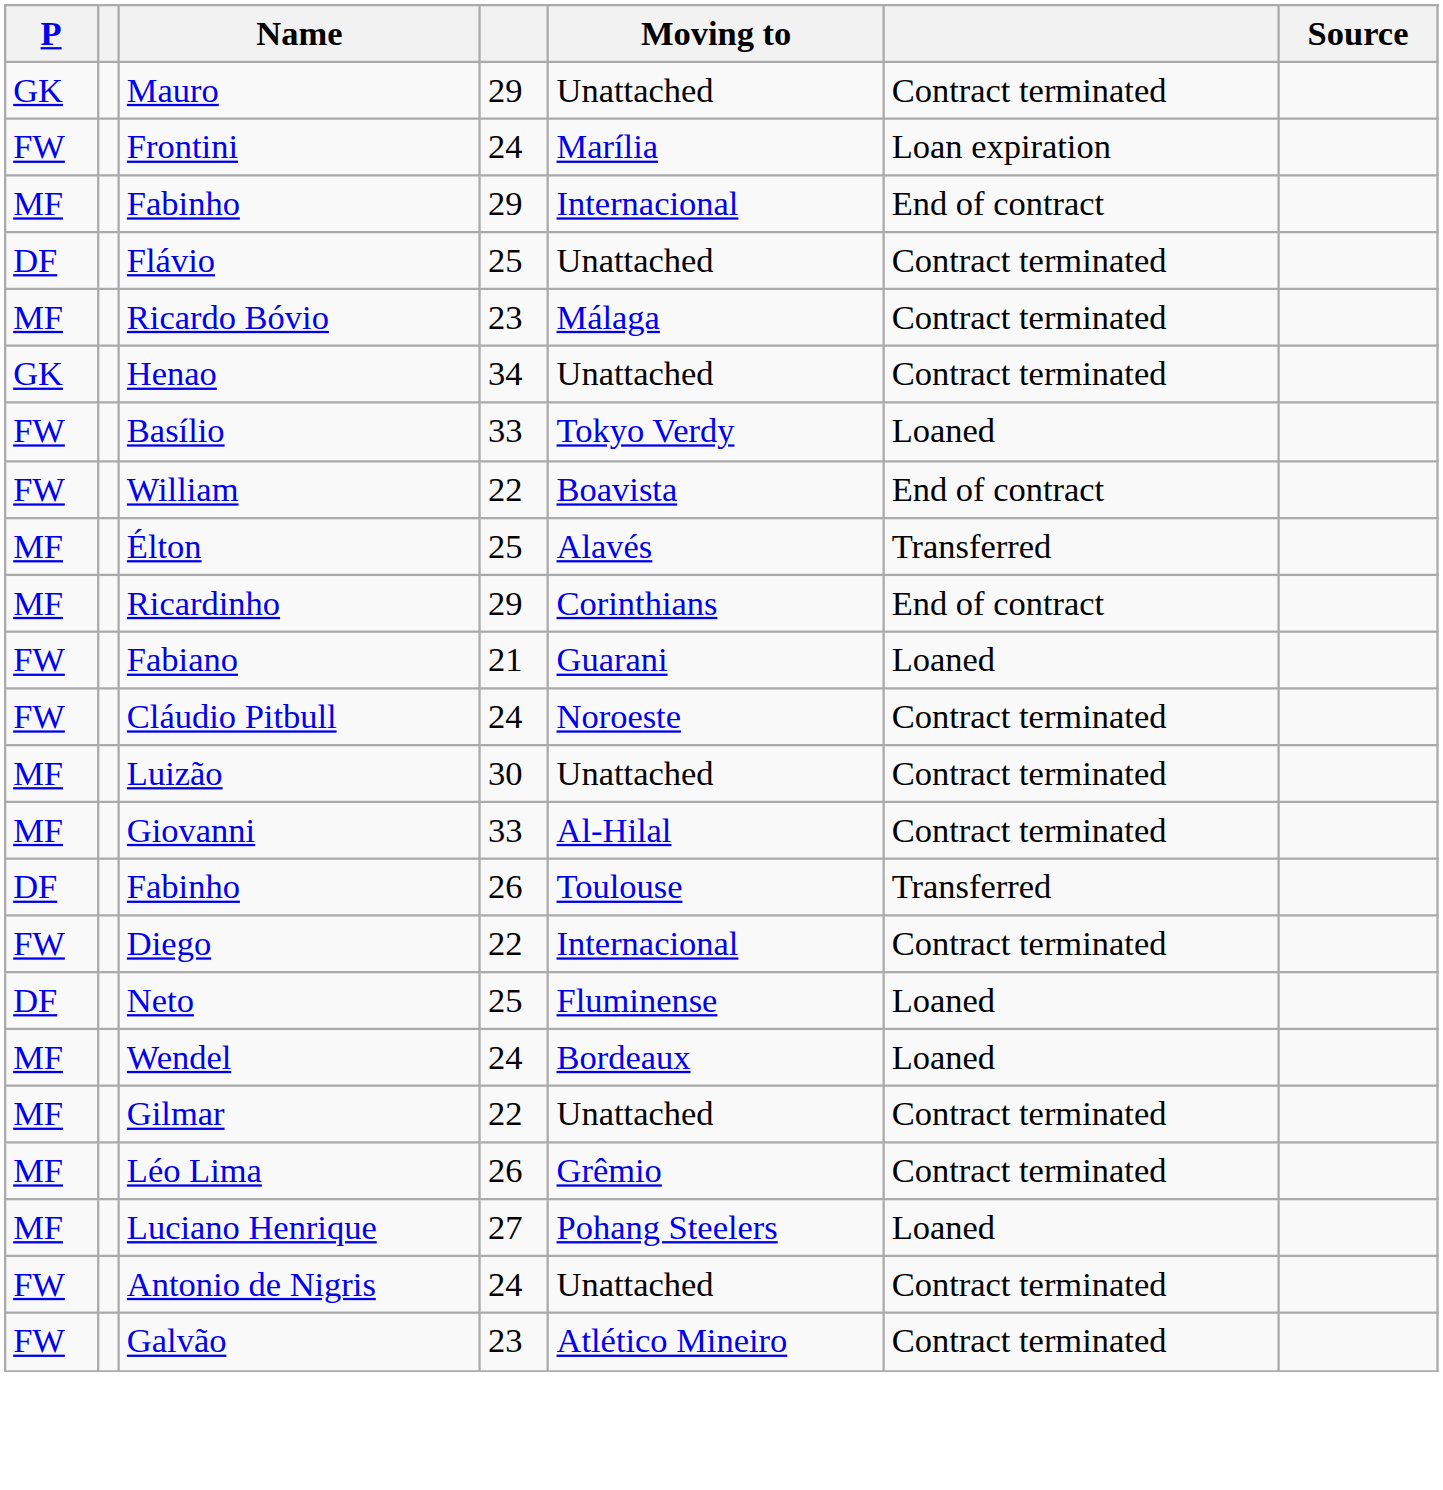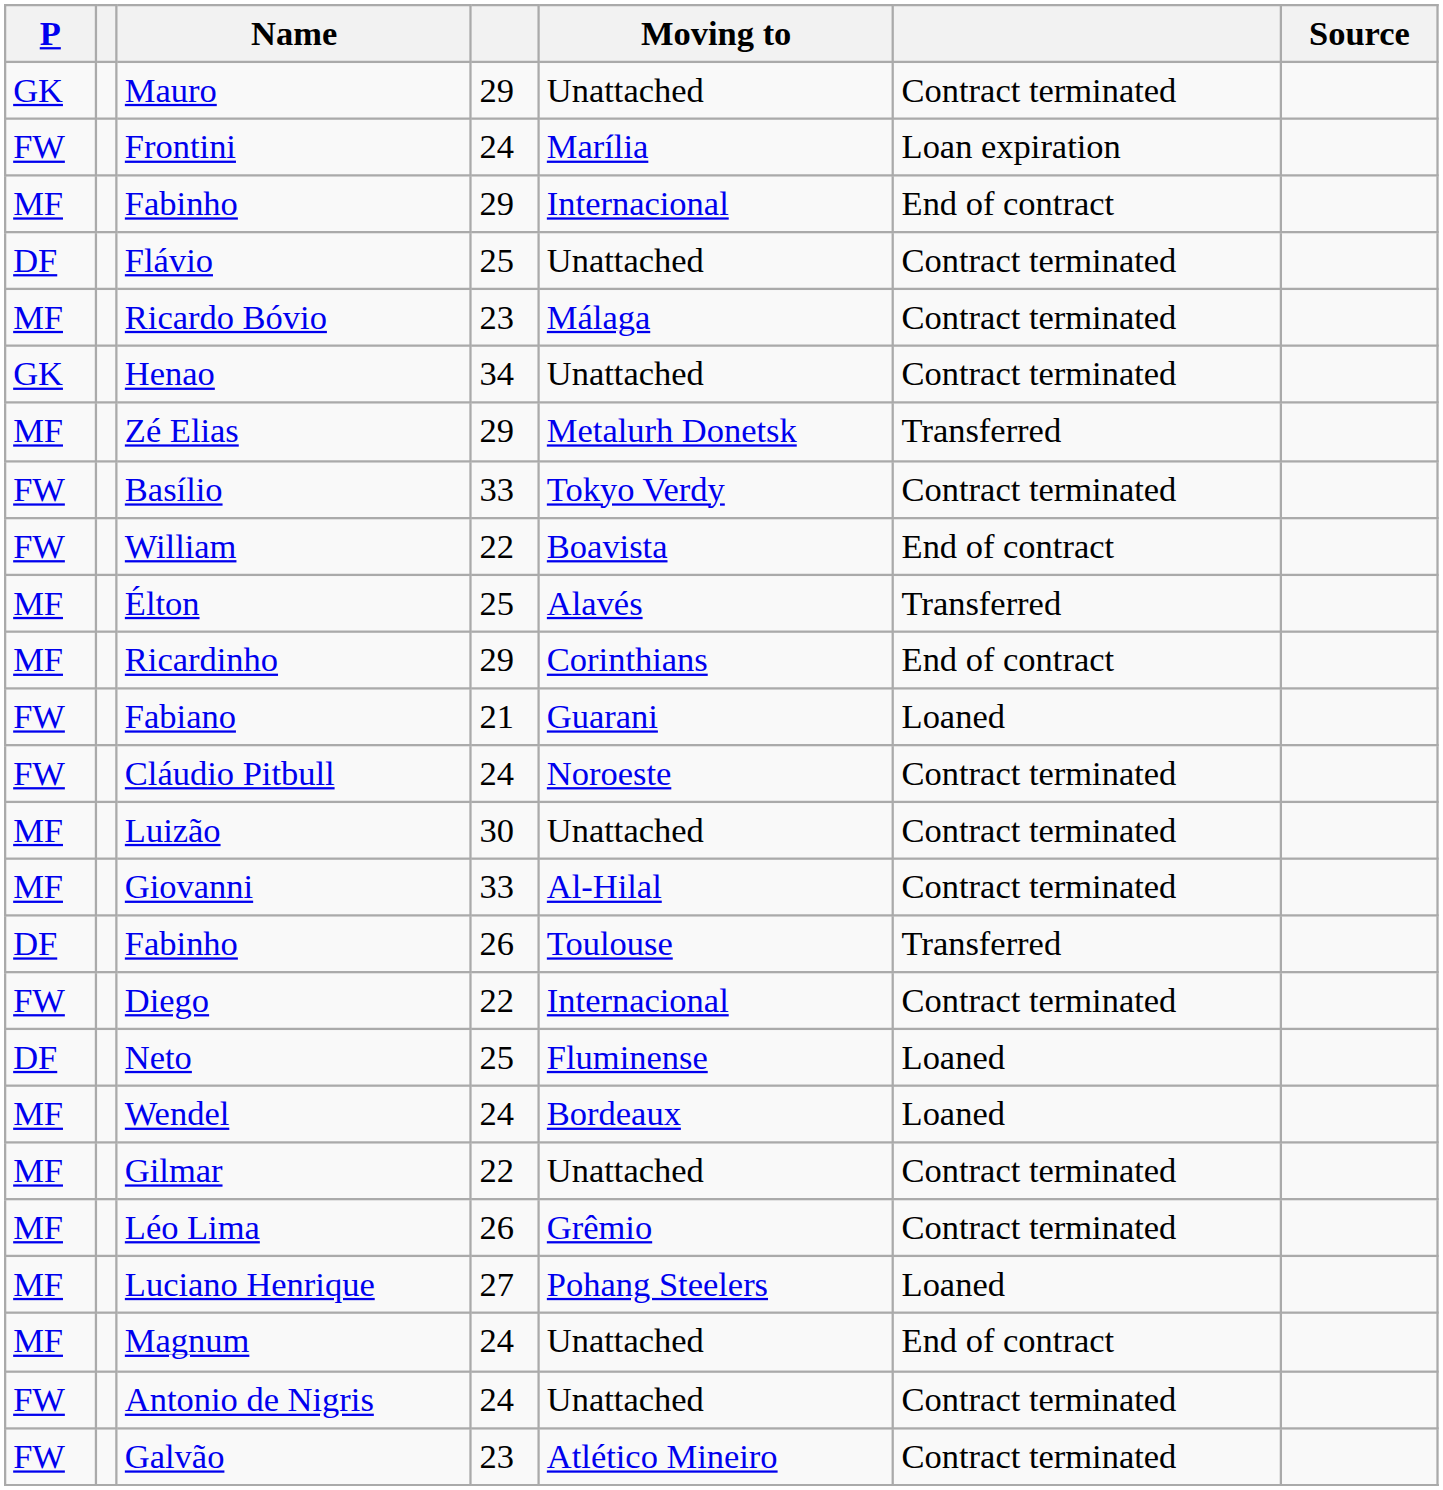 <table class="wikitable sortable" style="width:50%; text-align:center; font-size:95%; text-align:left;">
 <tr>
 <th><a href='#'>P</a></th>
 <th></th>
 <th>Name</th>
 <th></th>
 <th>Moving to</th>
 <th></th>
 <th>Source</th>
 </tr>
 <tr>
 <td><a href='#'>GK</a></td>
 <td></td>
 <td style="text-align:left;"><a href='#'>Mauro</a></td>
 <td>29</td>
 <td style="text-align:left;">Unattached</td>
 <td>Contract terminated</td>
 <td></td>
 </tr>
 <tr>
 <td><a href='#'>FW</a></td>
 <td></td>
 <td style="text-align:left;"><a href='#'>Frontini</a></td>
 <td>24</td>
 <td style="text-align:left;"><a href='#'>Marília</a></td>
 <td>Loan expiration</td>
 <td></td>
 </tr>
 <tr>
 <td><a href='#'>MF</a></td>
 <td></td>
 <td style="text-align:left;"><a href='#'>Fabinho</a></td>
 <td>29</td>
 <td style="text-align:left;"><a href='#'>Internacional</a></td>
 <td>End of contract</td>
 <td></td>
 </tr>
 <tr>
 <td><a href='#'>DF</a></td>
 <td></td>
 <td style="text-align:left;"><a href='#'>Flávio</a></td>
 <td>25</td>
 <td style="text-align:left;">Unattached</td>
 <td>Contract terminated</td>
 <td></td>
 </tr>
 <tr>
 <td><a href='#'>MF</a></td>
 <td></td>
 <td style="text-align:left;"><a href='#'>Ricardo Bóvio</a></td>
 <td>23</td>
 <td style="text-align:left;"><a href='#'>Málaga</a> </td>
 <td>Contract terminated</td>
 <td></td>
 </tr>
 <tr>
 <td><a href='#'>GK</a></td>
 <td></td>
 <td style="text-align:left;"><a href='#'>Henao</a></td>
 <td>34</td>
 <td style="text-align:left;">Unattached</td>
 <td>Contract terminated</td>
 <td></td>
 </tr>
 <tr>
+<td><a href='#'>MF</a></td>
+<td></td>
+<td style="text-align:left;"><a href='#'>Zé Elias</a></td>
+<td>29</td>
+<td style="text-align:left;"><a href='#'>Metalurh Donetsk</a> </td>
+<td>Transferred</td>
+<td></td>
+</tr>
+<tr>
 <td><a href='#'>FW</a></td>
 <td></td>
 <td style="text-align:left;"><a href='#'>Basílio</a></td>
 <td>33</td>
 <td style="text-align:left;"><a href='#'>Tokyo Verdy</a> </td>
-<td>Loaned</td>
+<td>Contract terminated</td>
 <td></td>
 </tr>
 <tr>
 <td><a href='#'>FW</a></td>
 <td></td>
 <td style="text-align:left;"><a href='#'>William</a></td>
 <td>22</td>
 <td style="text-align:left;"><a href='#'>Boavista</a> </td>
 <td>End of contract</td>
 <td></td>
 </tr>
 <tr>
 <td><a href='#'>MF</a></td>
 <td></td>
 <td style="text-align:left;"><a href='#'>Élton</a></td>
 <td>25</td>
 <td style="text-align:left;"><a href='#'>Alavés</a> </td>
 <td>Transferred</td>
 <td></td>
 </tr>
 <tr>
 <td><a href='#'>MF</a></td>
 <td></td>
 <td style="text-align:left;"><a href='#'>Ricardinho</a></td>
 <td>29</td>
 <td style="text-align:left;"><a href='#'>Corinthians</a></td>
 <td>End of contract</td>
 <td></td>
 </tr>
 <tr>
 <td><a href='#'>FW</a></td>
 <td></td>
 <td style="text-align:left;"><a href='#'>Fabiano</a></td>
 <td>21</td>
 <td style="text-align:left;"><a href='#'>Guarani</a></td>
 <td>Loaned</td>
 <td></td>
 </tr>
 <tr>
 <td><a href='#'>FW</a></td>
 <td></td>
 <td style="text-align:left;"><a href='#'>Cláudio Pitbull</a></td>
 <td>24</td>
 <td style="text-align:left;"><a href='#'>Noroeste</a></td>
 <td>Contract terminated</td>
 <td></td>
 </tr>
 <tr>
 <td><a href='#'>MF</a></td>
 <td></td>
 <td style="text-align:left;"><a href='#'>Luizão</a></td>
 <td>30</td>
 <td style="text-align:left;">Unattached</td>
 <td>Contract terminated</td>
 <td></td>
 </tr>
 <tr>
 <td><a href='#'>MF</a></td>
 <td></td>
 <td style="text-align:left;"><a href='#'>Giovanni</a></td>
 <td>33</td>
 <td style="text-align:left;"><a href='#'>Al-Hilal</a> </td>
 <td>Contract terminated</td>
 <td></td>
 </tr>
 <tr>
 <td><a href='#'>DF</a></td>
 <td></td>
 <td style="text-align:left;"><a href='#'>Fabinho</a></td>
 <td>26</td>
 <td style="text-align:left;"><a href='#'>Toulouse</a> </td>
 <td>Transferred</td>
 <td></td>
 </tr>
 <tr>
 <td><a href='#'>FW</a></td>
 <td></td>
 <td style="text-align:left;"><a href='#'>Diego</a></td>
 <td>22</td>
 <td style="text-align:left;"><a href='#'>Internacional</a></td>
 <td>Contract terminated</td>
 <td></td>
 </tr>
 <tr>
 <td><a href='#'>DF</a></td>
 <td></td>
 <td style="text-align:left;"><a href='#'>Neto</a></td>
 <td>25</td>
 <td style="text-align:left;"><a href='#'>Fluminense</a></td>
 <td>Loaned</td>
 <td></td>
 </tr>
 <tr>
 <td><a href='#'>MF</a></td>
 <td></td>
 <td style="text-align:left;"><a href='#'>Wendel</a></td>
 <td>24</td>
 <td style="text-align:left;"><a href='#'>Bordeaux</a> </td>
 <td>Loaned</td>
 <td></td>
 </tr>
 <tr>
 <td><a href='#'>MF</a></td>
 <td></td>
 <td style="text-align:left;"><a href='#'>Gilmar</a></td>
 <td>22</td>
 <td style="text-align:left;">Unattached</td>
 <td>Contract terminated</td>
 <td></td>
 </tr>
 <tr>
 <td><a href='#'>MF</a></td>
 <td></td>
 <td style="text-align:left;"><a href='#'>Léo Lima</a></td>
 <td>26</td>
 <td style="text-align:left;"><a href='#'>Grêmio</a></td>
 <td>Contract terminated</td>
 <td></td>
 </tr>
 <tr>
 <td><a href='#'>MF</a></td>
 <td></td>
 <td style="text-align:left;"><a href='#'>Luciano Henrique</a></td>
 <td>27</td>
 <td style="text-align:left;"><a href='#'>Pohang Steelers</a> </td>
 <td>Loaned</td>
 <td></td>
 </tr>
 <tr>
+<td><a href='#'>MF</a></td>
+<td></td>
+<td style="text-align:left;"><a href='#'>Magnum</a></td>
+<td>24</td>
+<td style="text-align:left;">Unattached</td>
+<td>End of contract</td>
+<td></td>
+</tr>
+<tr>
 <td><a href='#'>FW</a></td>
 <td></td>
 <td style="text-align:left;"><a href='#'>Antonio de Nigris</a></td>
 <td>24</td>
 <td style="text-align:left;">Unattached</td>
 <td>Contract terminated</td>
 <td></td>
 </tr>
 <tr>
 <td><a href='#'>FW</a></td>
 <td></td>
 <td style="text-align:left;"><a href='#'>Galvão</a></td>
 <td>23</td>
 <td style="text-align:left;"><a href='#'>Atlético Mineiro</a></td>
 <td>Contract terminated</td>
 <td></td>
 </tr>
 <tr>
 </tr>
 </table>
